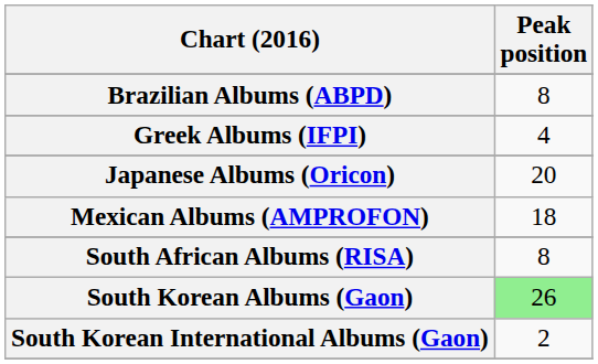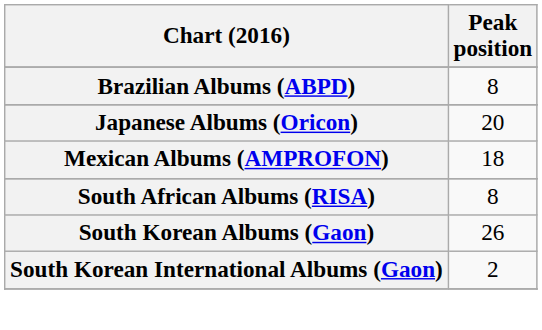 <table class="wikitable plainrowheaders sortable" style="text-align:center;">
 <tr>
 <th scope="col">Chart (2016)</th>
 <th scope="col">Peak<br>position</th>
 </tr>
 <tr>
 </tr>
 <tr>
 </tr>
 <tr>
 </tr>
 <tr>
 </tr>
 <tr>
 <th scope="row">Brazilian Albums (<a href='#'>ABPD</a>)</th>
 <td>8</td>
 </tr>
 <tr>
 </tr>
 <tr>
 </tr>
 <tr>
 </tr>
 <tr>
 </tr>
 <tr>
 </tr>
 <tr>
 </tr>
 <tr>
 </tr>
 <tr>
-<th scope="row">Greek Albums (<a href='#'>IFPI</a>)</th>
-<td>4</td>
-</tr>
-<tr>
 </tr>
 <tr>
 </tr>
 <tr>
 </tr>
 <tr>
 <th scope="row">Japanese Albums (<a href='#'>Oricon</a>)</th>
 <td>20</td>
 </tr>
 <tr>
 <th scope="row">Mexican Albums (<a href='#'>AMPROFON</a>)</th>
 <td>18</td>
 </tr>
 <tr>
 </tr>
 <tr>
 </tr>
 <tr>
 </tr>
 <tr>
 </tr>
 <tr>
 </tr>
 <tr>
 <th scope="row">South African Albums (<a href='#'>RISA</a>)</th>
 <td>8</td>
 </tr>
 <tr>
 <th scope="row">South Korean Albums (<a href='#'>Gaon</a>)</th>
-<td style="background: lightgreen;">26</td>
+<td>26</td>
 </tr>
 <tr>
 <th scope="row">South Korean International Albums (<a href='#'>Gaon</a>)</th>
 <td>2</td>
 </tr>
 <tr>
 </tr>
 <tr>
 </tr>
 <tr>
 </tr>
 <tr>
 </tr>
 <tr>
 </tr>
 <tr>
 </tr>
 <tr>
 </tr>
 </table>
